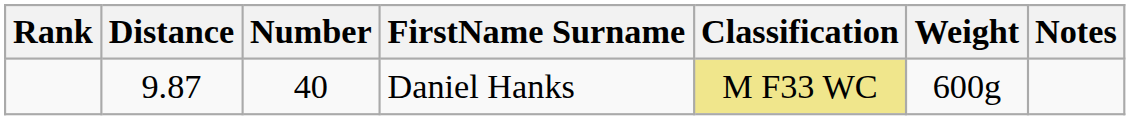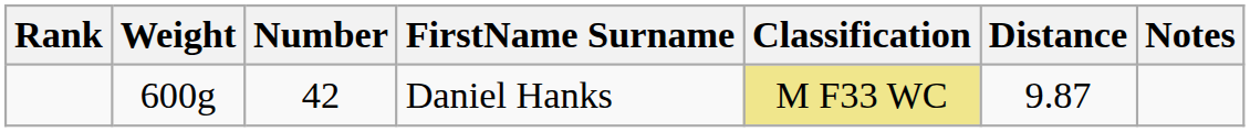 <table class="wikitable sortable" style="text-align:center">
 <tr>
 <th>Rank</th>
-<th>Distance</th>
+<th>Weight</th>
 <th>Number</th>
 <th>FirstName Surname</th>
 <th>Classification</th>
-<th>Weight</th>
+<th>Distance</th>
 <th>Notes</th>
 </tr>
 <tr>
 <td></td>
-<td>9.87</td>
-<td>40</td>
+<td>600g</td>
+<td>42</td>
 <td style="text-align:left"> Daniel Hanks</td>
 <td style="background: khaki;">M F33 WC</td>
-<td>600g</td>
+<td>9.87</td>
 <td></td>
 </tr>
 </table>
